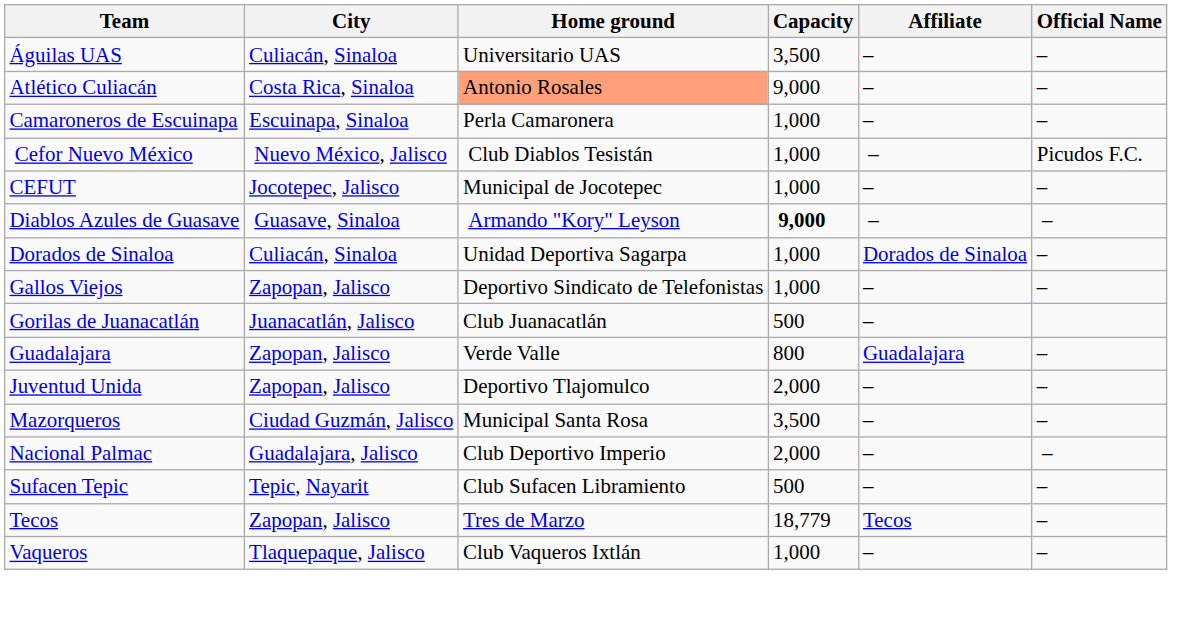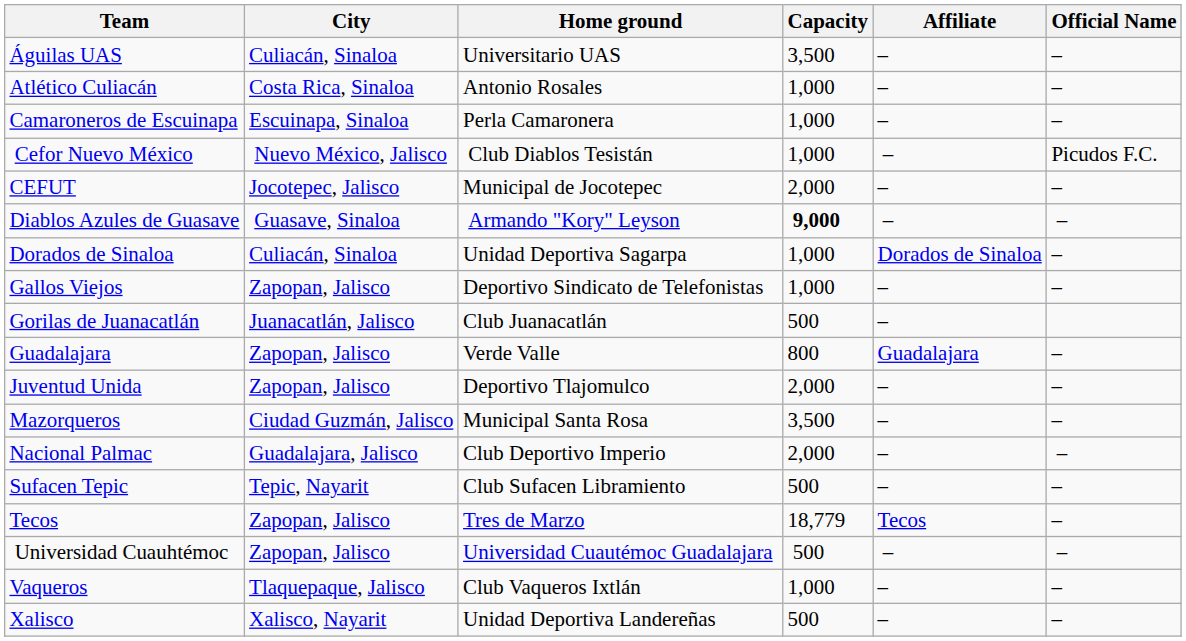 <table class="wikitable sortable">
 <tr>
 <th>Team</th>
 <th>City</th>
 <th>Home ground</th>
 <th>Capacity</th>
 <th>Affiliate</th>
 <th>Official Name</th>
 </tr>
 <tr>
 <td><a href='#'>Águilas UAS</a></td>
 <td><a href='#'>Culiacán</a>, <a href='#'>Sinaloa</a></td>
 <td>Universitario UAS</td>
 <td>3,500</td>
 <td>–</td>
 <td>–</td>
 </tr>
 <tr>
 <td><a href='#'>Atlético Culiacán</a></td>
 <td><a href='#'>Costa Rica</a>, <a href='#'>Sinaloa</a></td>
-<td style="background: lightsalmon;">Antonio Rosales</td>
-<td>9,000</td>
+<td>Antonio Rosales</td>
+<td>1,000</td>
 <td>–</td>
 <td>–</td>
 </tr>
 <tr>
 <td><a href='#'>Camaroneros de Escuinapa</a></td>
 <td><a href='#'>Escuinapa</a>, <a href='#'>Sinaloa</a></td>
 <td>Perla Camaronera</td>
 <td>1,000</td>
 <td>–</td>
 <td>–</td>
 </tr>
 <tr>
 <td> <a href='#'>Cefor Nuevo México</a> </td>
 <td> <a href='#'>Nuevo México</a>, <a href='#'>Jalisco</a> </td>
 <td> Club Diablos Tesistán </td>
 <td>1,000</td>
 <td> – </td>
 <td>Picudos F.C.</td>
 </tr>
 <tr>
 <td><a href='#'>CEFUT</a></td>
 <td><a href='#'>Jocotepec</a>, <a href='#'>Jalisco</a></td>
 <td>Municipal de Jocotepec</td>
-<td>1,000</td>
+<td>2,000</td>
 <td>–</td>
 <td>–</td>
 </tr>
 <tr>
 <td><a href='#'>Diablos Azules de Guasave</a></td>
 <td> <a href='#'>Guasave</a>, <a href='#'>Sinaloa</a> </td>
 <td> <a href='#'>Armando "Kory" Leyson</a> </td>
 <td><strong> 9,000</strong></td>
 <td> – </td>
 <td> –</td>
 </tr>
 <tr>
 <td><a href='#'>Dorados de Sinaloa</a></td>
 <td><a href='#'>Culiacán</a>, <a href='#'>Sinaloa</a></td>
 <td>Unidad Deportiva Sagarpa</td>
 <td>1,000</td>
 <td><a href='#'>Dorados de Sinaloa</a></td>
 <td>–</td>
 </tr>
 <tr>
 <td><a href='#'>Gallos Viejos</a></td>
 <td><a href='#'>Zapopan</a>, <a href='#'>Jalisco</a></td>
 <td>Deportivo Sindicato de Telefonistas</td>
 <td>1,000</td>
 <td>–</td>
 <td>–</td>
 </tr>
 <tr>
 <td><a href='#'>Gorilas de Juanacatlán</a></td>
 <td><a href='#'>Juanacatlán</a>, <a href='#'>Jalisco</a></td>
 <td>Club Juanacatlán</td>
 <td>500</td>
 <td>–</td>
 </tr>
 <tr>
 <td><a href='#'>Guadalajara</a></td>
 <td><a href='#'>Zapopan</a>, <a href='#'>Jalisco</a></td>
 <td>Verde Valle</td>
 <td>800</td>
 <td><a href='#'>Guadalajara</a></td>
 <td>–</td>
 </tr>
 <tr>
 <td><a href='#'>Juventud Unida</a></td>
 <td><a href='#'>Zapopan</a>, <a href='#'>Jalisco</a></td>
 <td>Deportivo Tlajomulco</td>
 <td>2,000</td>
 <td>–</td>
 <td>–</td>
 </tr>
 <tr>
 <td><a href='#'>Mazorqueros</a></td>
 <td><a href='#'>Ciudad Guzmán</a>, <a href='#'>Jalisco</a></td>
 <td>Municipal Santa Rosa</td>
 <td>3,500</td>
 <td>–</td>
 <td>–</td>
 </tr>
 <tr>
 <td><a href='#'>Nacional Palmac</a></td>
 <td><a href='#'>Guadalajara</a>, <a href='#'>Jalisco</a></td>
 <td>Club Deportivo Imperio</td>
 <td>2,000</td>
 <td>–</td>
 <td> –</td>
 </tr>
 <tr>
 <td><a href='#'>Sufacen Tepic</a></td>
 <td><a href='#'>Tepic</a>, <a href='#'>Nayarit</a></td>
 <td>Club Sufacen Libramiento</td>
 <td>500</td>
 <td>–</td>
 <td>–</td>
 </tr>
 <tr>
 <td><a href='#'>Tecos</a></td>
 <td><a href='#'>Zapopan</a>, <a href='#'>Jalisco</a></td>
 <td><a href='#'>Tres de Marzo</a></td>
 <td>18,779</td>
 <td><a href='#'>Tecos</a></td>
 <td>–</td>
 </tr>
 <tr>
+<td> Universidad Cuauhtémoc</td>
+<td><a href='#'>Zapopan</a>, <a href='#'>Jalisco</a></td>
+<td><a href='#'>Universidad Cuautémoc Guadalajara</a> </td>
+<td> 500</td>
+<td> – </td>
+<td> –</td>
+</tr>
+<tr>
 <td><a href='#'>Vaqueros</a></td>
 <td><a href='#'>Tlaquepaque</a>, <a href='#'>Jalisco</a></td>
 <td>Club Vaqueros Ixtlán</td>
 <td>1,000</td>
 <td>–</td>
 <td>–</td>
 </tr>
+<tr>
+<td><a href='#'>Xalisco</a></td>
+<td><a href='#'>Xalisco</a>, <a href='#'>Nayarit</a></td>
+<td>Unidad Deportiva Landereñas</td>
+<td>500</td>
+<td>–</td>
+<td>–</td>
+</tr>
 </table>
